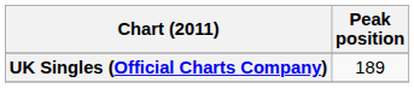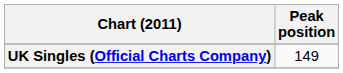 <table class="wikitable sortable plainrowheaders" style="text-align:center">
 <tr>
 <th scope="col">Chart (2011)</th>
 <th scope="col">Peak<br> position</th>
 </tr>
 <tr>
 </tr>
 <tr>
 </tr>
 <tr>
 <th scope="row">UK Singles (<a href='#'>Official Charts Company</a>)</th>
-<td>189</td>
+<td>149</td>
 </tr>
 <tr>
 </tr>
 </table>
